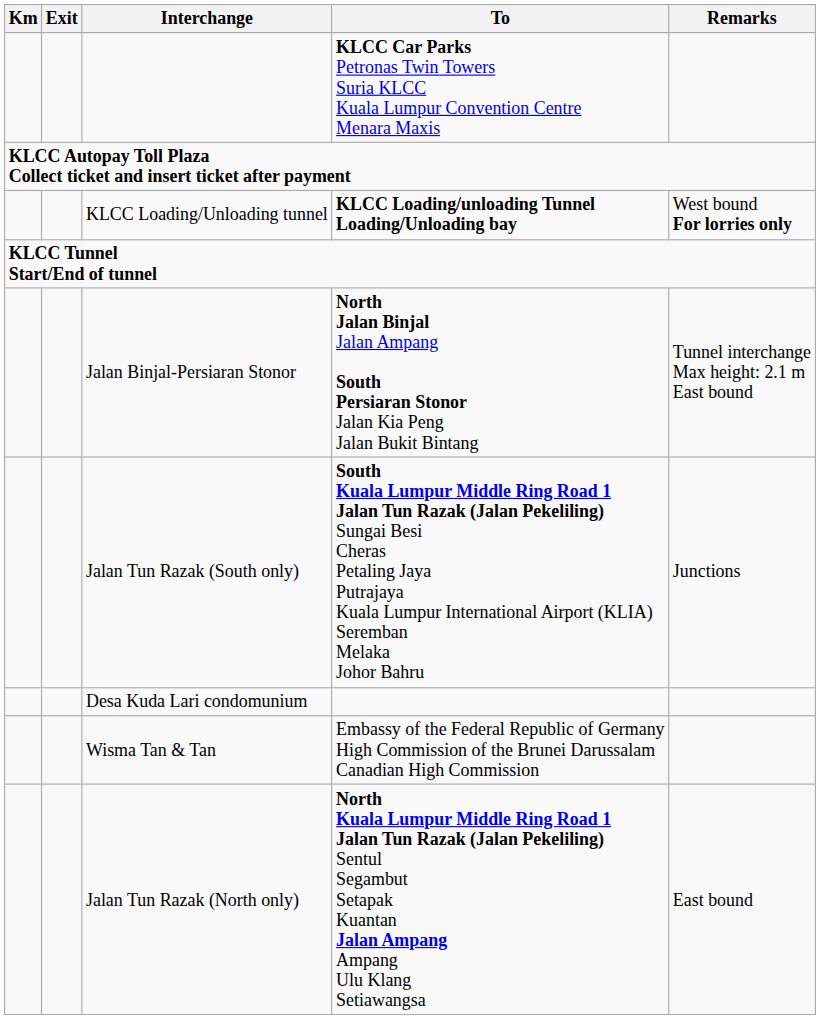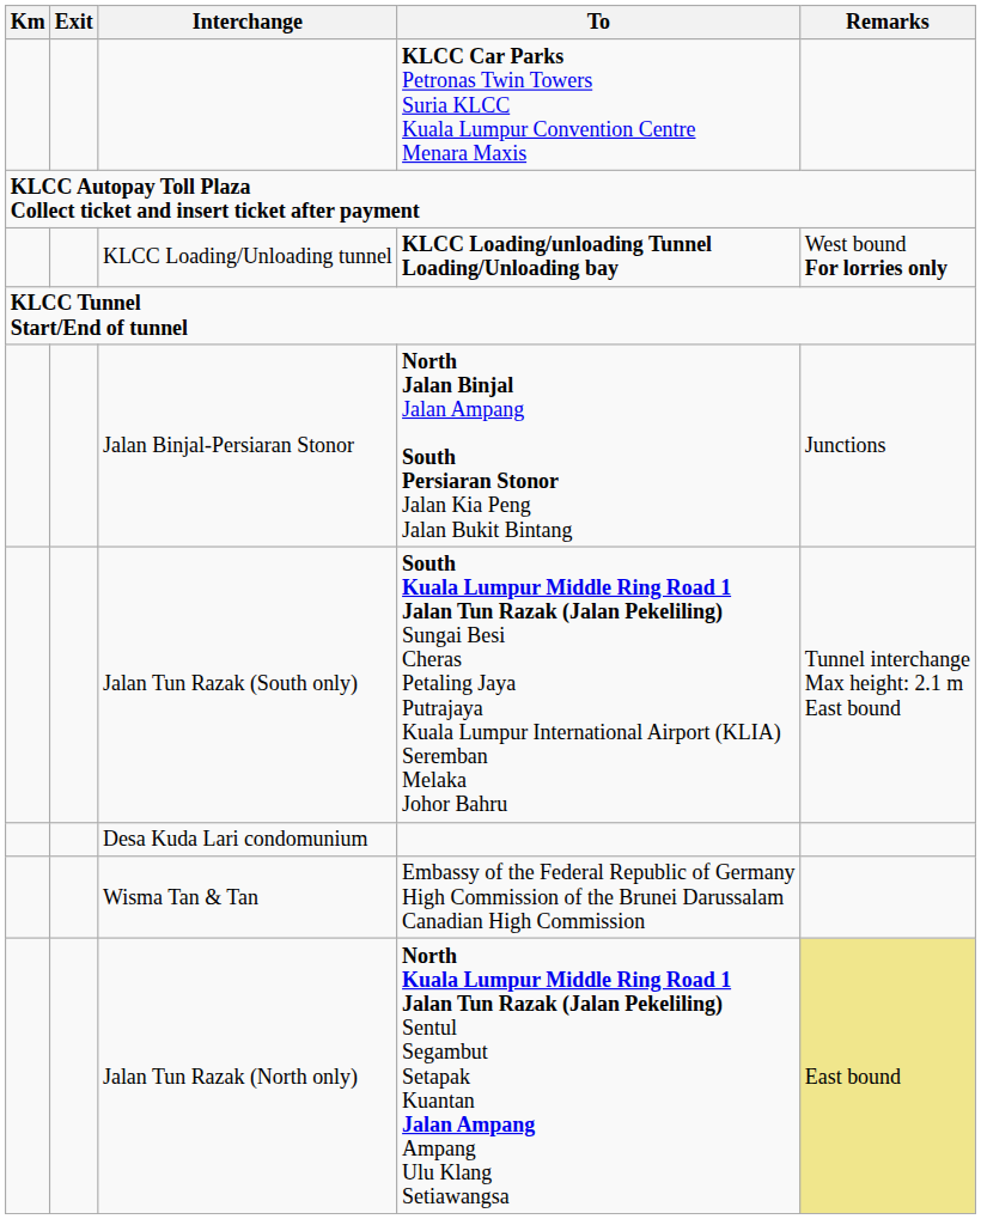 <table class="wikitable">
 <tr>
 <th>Km</th>
 <th>Exit</th>
 <th>Interchange</th>
 <th>To</th>
 <th>Remarks</th>
 </tr>
 <tr>
 <td></td>
 <td></td>
 <td></td>
 <td> <strong>KLCC Car Parks</strong><br><a href='#'>Petronas Twin Towers</a><br><a href='#'>Suria KLCC</a><br><a href='#'>Kuala Lumpur Convention Centre</a><br><a href='#'>Menara Maxis</a></td>
 <td></td>
 </tr>
 <tr>
 <td style="width:600px" colspan="6" style="text-align:center; background:yellow;"><strong><span>KLCC Autopay Toll Plaza<br>Collect ticket and insert ticket after payment</span></strong></td>
 </tr>
 <tr>
 <td></td>
 <td></td>
 <td>KLCC Loading/Unloading tunnel</td>
 <td><strong>KLCC Loading/unloading Tunnel<br>Loading/Unloading bay</strong></td>
 <td>West bound<br><strong>For lorries only</strong></td>
 </tr>
 <tr>
 <td style="width:600px" colspan="6" style="text-align:center; background:blue;"><strong><span>KLCC Tunnel<br>Start/End of tunnel</span></strong></td>
 </tr>
 <tr>
 <td></td>
 <td></td>
 <td>Jalan Binjal-Persiaran Stonor</td>
 <td><strong>North</strong><br><strong>Jalan Binjal</strong><br><a href='#'>Jalan Ampang</a><br><br><strong>South</strong><br><strong>Persiaran Stonor</strong><br>Jalan Kia Peng<br>Jalan Bukit Bintang</td>
-<td>Tunnel interchange<br>Max height: 2.1 m<br>East bound</td>
+<td>Junctions</td>
 </tr>
 <tr>
 <td></td>
 <td></td>
 <td>Jalan Tun Razak (South only)</td>
 <td><strong>South</strong><br><strong><a href='#'>Kuala Lumpur Middle Ring Road 1</a></strong><br><strong>Jalan Tun Razak (Jalan Pekeliling)</strong><br>Sungai Besi<br> Cheras<br> Petaling Jaya<br> Putrajaya<br>  Kuala Lumpur International Airport (KLIA) <br>  Seremban<br>  Melaka<br>  Johor Bahru</td>
-<td>Junctions</td>
+<td>Tunnel interchange<br>Max height: 2.1 m<br>East bound</td>
 </tr>
 <tr>
 <td></td>
 <td></td>
 <td>Desa Kuda Lari condomunium</td>
 <td></td>
 <td></td>
 </tr>
 <tr>
 <td></td>
 <td></td>
 <td>Wisma Tan & Tan</td>
 <td> Embassy of the Federal Republic of Germany<br> High Commission of the Brunei Darussalam<br> Canadian High Commission</td>
 <td></td>
 </tr>
 <tr>
 <td></td>
 <td></td>
 <td>Jalan Tun Razak (North only)</td>
 <td><strong>North</strong><br><strong><a href='#'>Kuala Lumpur Middle Ring Road 1</a></strong><br><strong>Jalan Tun Razak (Jalan Pekeliling)</strong><br>Sentul<br>Segambut<br>Setapak<br>Kuantan<br> <strong><a href='#'>Jalan Ampang</a></strong><br>Ampang<br>Ulu Klang<br>Setiawangsa</td>
-<td>East bound</td>
+<td style="background: khaki;">East bound</td>
 </tr>
 <tr>
 </tr>
 </table>
